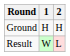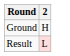 <table class="wikitable">
 <tr>
 <th>Round</th>
-<th>1</th>
 <th>2</th>
 </tr>
 <tr>
 <td>Ground</td>
 <td>H</td>
-<td>H</td>
 </tr>
 <tr>
 <td>Result</td>
-<td style="background:#cfc;">W</td>
 <td style="background:#fdd;">L</td>
 </tr>
 </table>
